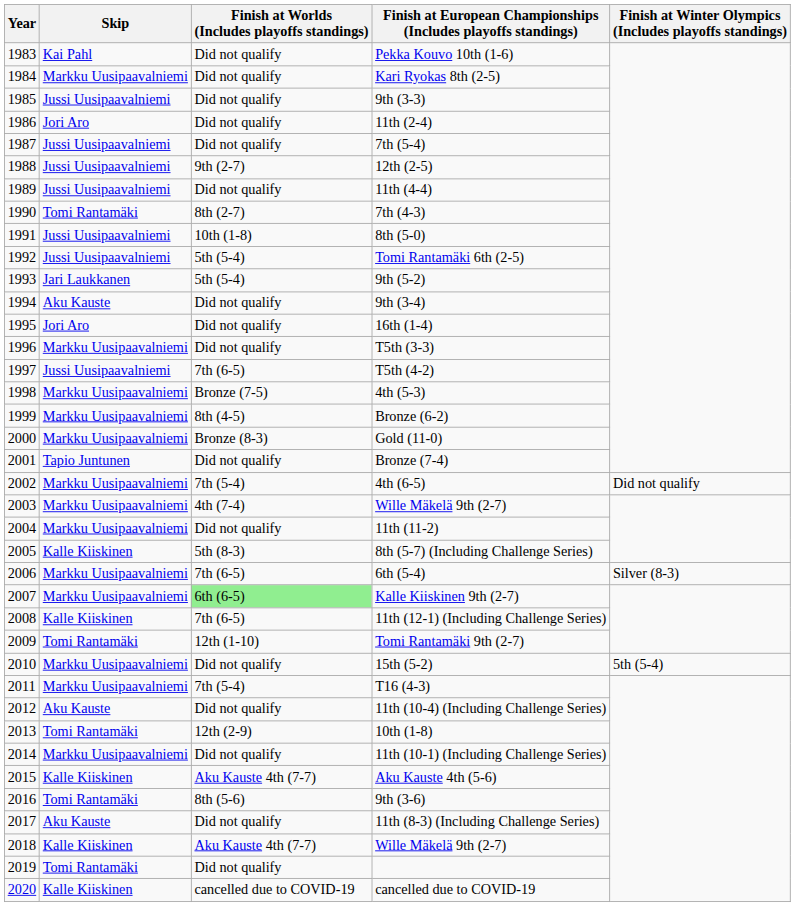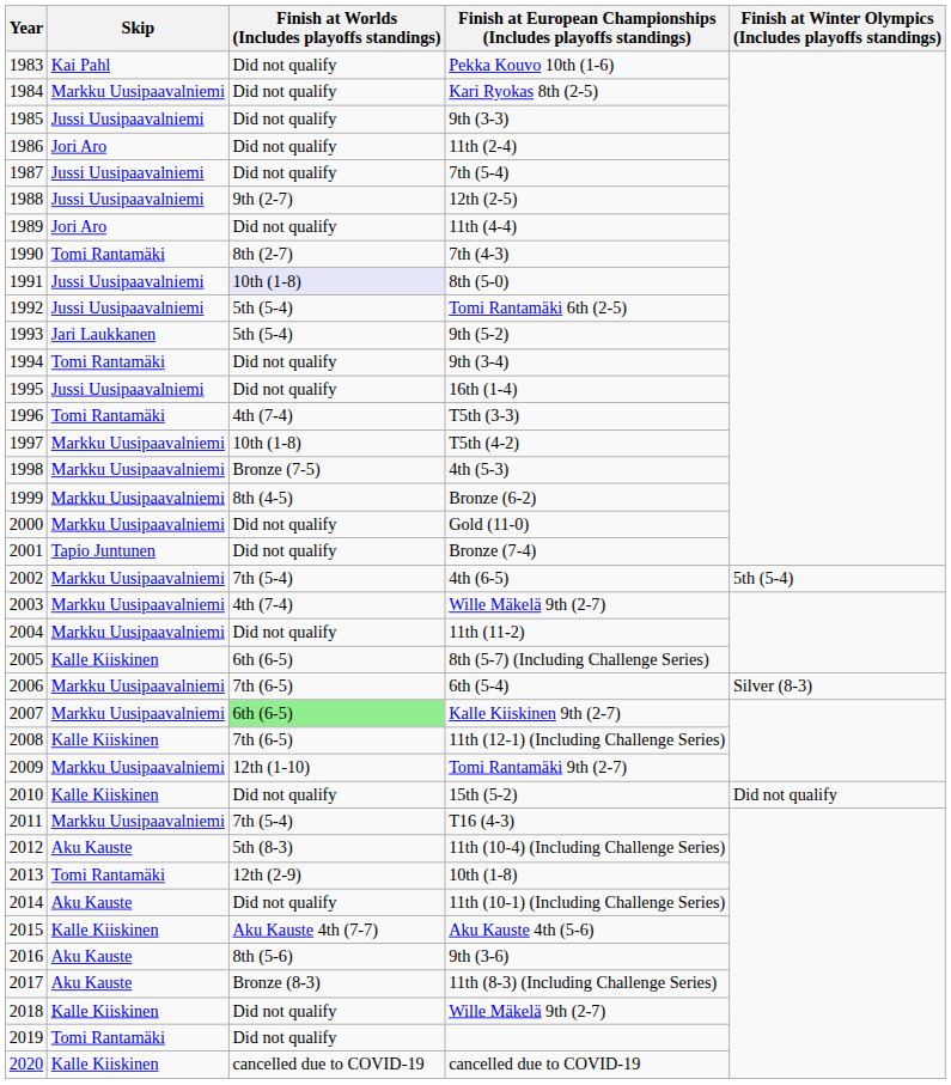 <table class="wikitable" border="1">
 <tr>
 <th>Year</th>
 <th>Skip</th>
 <th>Finish at Worlds<br>(Includes playoffs standings)</th>
 <th>Finish at European Championships<br>(Includes playoffs standings)</th>
 <th>Finish at Winter Olympics<br>(Includes playoffs standings)</th>
 </tr>
 <tr>
 <td>1983</td>
 <td><a href='#'>Kai Pahl</a></td>
 <td>Did not qualify</td>
 <td><a href='#'>Pekka Kouvo</a> 10th (1-6)</td>
 </tr>
 <tr>
 <td>1984</td>
 <td><a href='#'>Markku Uusipaavalniemi</a></td>
 <td>Did not qualify</td>
 <td><a href='#'>Kari Ryokas</a> 8th (2-5)</td>
 </tr>
 <tr>
 <td>1985</td>
 <td><a href='#'>Jussi Uusipaavalniemi</a></td>
 <td>Did not qualify</td>
 <td>9th (3-3)</td>
 </tr>
 <tr>
 <td>1986</td>
 <td><a href='#'>Jori Aro</a></td>
 <td>Did not qualify</td>
 <td>11th (2-4)</td>
 </tr>
 <tr>
 <td>1987</td>
 <td><a href='#'>Jussi Uusipaavalniemi</a></td>
 <td>Did not qualify</td>
 <td>7th (5-4)</td>
 </tr>
 <tr>
 <td>1988</td>
 <td><a href='#'>Jussi Uusipaavalniemi</a></td>
 <td>9th (2-7)</td>
 <td>12th (2-5)</td>
 </tr>
 <tr>
 <td>1989</td>
-<td><a href='#'>Jussi Uusipaavalniemi</a></td>
+<td><a href='#'>Jori Aro</a></td>
 <td>Did not qualify</td>
 <td>11th (4-4)</td>
 </tr>
 <tr>
 <td>1990</td>
 <td><a href='#'>Tomi Rantamäki</a></td>
 <td>8th (2-7)</td>
 <td>7th (4-3)</td>
 </tr>
 <tr>
 <td>1991</td>
 <td><a href='#'>Jussi Uusipaavalniemi</a></td>
-<td>10th (1-8)</td>
+<td style="background: lavender;">10th (1-8)</td>
 <td>8th (5-0)</td>
 </tr>
 <tr>
 <td>1992</td>
 <td><a href='#'>Jussi Uusipaavalniemi</a></td>
 <td>5th (5-4)</td>
 <td><a href='#'>Tomi Rantamäki</a> 6th (2-5)</td>
 </tr>
 <tr>
 <td>1993</td>
 <td><a href='#'>Jari Laukkanen</a></td>
 <td>5th (5-4)</td>
 <td>9th (5-2)</td>
 </tr>
 <tr>
 <td>1994</td>
-<td><a href='#'>Aku Kauste</a></td>
+<td><a href='#'>Tomi Rantamäki</a></td>
 <td>Did not qualify</td>
 <td>9th (3-4)</td>
 </tr>
 <tr>
 <td>1995</td>
-<td><a href='#'>Jori Aro</a></td>
+<td><a href='#'>Jussi Uusipaavalniemi</a></td>
 <td>Did not qualify</td>
 <td>16th (1-4)</td>
 </tr>
 <tr>
 <td>1996</td>
-<td><a href='#'>Markku Uusipaavalniemi</a></td>
-<td>Did not qualify</td>
+<td><a href='#'>Tomi Rantamäki</a></td>
+<td>4th (7-4)</td>
 <td>T5th (3-3)</td>
 </tr>
 <tr>
 <td>1997</td>
-<td><a href='#'>Jussi Uusipaavalniemi</a></td>
-<td>7th (6-5)</td>
+<td><a href='#'>Markku Uusipaavalniemi</a></td>
+<td>10th (1-8)</td>
 <td>T5th (4-2)</td>
 </tr>
 <tr>
 <td>1998</td>
 <td><a href='#'>Markku Uusipaavalniemi</a></td>
 <td>Bronze (7-5)</td>
 <td>4th (5-3)</td>
 </tr>
 <tr>
 <td>1999</td>
 <td><a href='#'>Markku Uusipaavalniemi</a></td>
 <td>8th (4-5)</td>
 <td>Bronze (6-2)</td>
 </tr>
 <tr>
 <td>2000</td>
 <td><a href='#'>Markku Uusipaavalniemi</a></td>
-<td>Bronze (8-3)</td>
+<td>Did not qualify</td>
 <td>Gold (11-0)</td>
 </tr>
 <tr>
 <td>2001</td>
 <td><a href='#'>Tapio Juntunen</a></td>
 <td>Did not qualify</td>
 <td>Bronze (7-4)</td>
 </tr>
 <tr>
 <td>2002</td>
 <td><a href='#'>Markku Uusipaavalniemi</a></td>
 <td>7th (5-4)</td>
 <td>4th (6-5)</td>
-<td>Did not qualify</td>
+<td>5th (5-4)</td>
 </tr>
 <tr>
 <td>2003</td>
 <td><a href='#'>Markku Uusipaavalniemi</a></td>
 <td>4th (7-4)</td>
 <td><a href='#'>Wille Mäkelä</a> 9th (2-7)</td>
 </tr>
 <tr>
 <td>2004</td>
 <td><a href='#'>Markku Uusipaavalniemi</a></td>
 <td>Did not qualify</td>
 <td>11th (11-2)</td>
 </tr>
 <tr>
 <td>2005</td>
 <td><a href='#'>Kalle Kiiskinen</a></td>
-<td>5th (8-3)</td>
+<td>6th (6-5)</td>
 <td>8th (5-7) (Including Challenge Series)</td>
 </tr>
 <tr>
 <td>2006</td>
 <td><a href='#'>Markku Uusipaavalniemi</a></td>
 <td>7th (6-5)</td>
 <td>6th (5-4)</td>
 <td>Silver (8-3)</td>
 </tr>
 <tr>
 <td>2007</td>
 <td><a href='#'>Markku Uusipaavalniemi</a></td>
 <td style="background: lightgreen;">6th (6-5)</td>
 <td><a href='#'>Kalle Kiiskinen</a> 9th (2-7)</td>
 </tr>
 <tr>
 <td>2008</td>
 <td><a href='#'>Kalle Kiiskinen</a></td>
 <td>7th (6-5)</td>
 <td>11th (12-1) (Including Challenge Series)</td>
 </tr>
 <tr>
 <td>2009</td>
-<td><a href='#'>Tomi Rantamäki</a></td>
+<td><a href='#'>Markku Uusipaavalniemi</a></td>
 <td>12th (1-10)</td>
 <td><a href='#'>Tomi Rantamäki</a> 9th (2-7)</td>
 </tr>
 <tr>
 <td>2010</td>
-<td><a href='#'>Markku Uusipaavalniemi</a></td>
+<td><a href='#'>Kalle Kiiskinen</a></td>
 <td>Did not qualify</td>
 <td>15th (5-2)</td>
-<td>5th (5-4)</td>
+<td>Did not qualify</td>
 </tr>
 <tr>
 <td>2011</td>
 <td><a href='#'>Markku Uusipaavalniemi</a></td>
 <td>7th (5-4)</td>
 <td>T16 (4-3)</td>
 </tr>
 <tr>
 <td>2012</td>
 <td><a href='#'>Aku Kauste</a></td>
-<td>Did not qualify</td>
+<td>5th (8-3)</td>
 <td>11th (10-4) (Including Challenge Series)</td>
 </tr>
 <tr>
 <td>2013</td>
 <td><a href='#'>Tomi Rantamäki</a></td>
 <td>12th (2-9)</td>
 <td>10th (1-8)</td>
 </tr>
 <tr>
 <td>2014</td>
-<td><a href='#'>Markku Uusipaavalniemi</a></td>
+<td><a href='#'>Aku Kauste</a></td>
 <td>Did not qualify</td>
 <td>11th (10-1) (Including Challenge Series)</td>
 </tr>
 <tr>
 <td>2015</td>
 <td><a href='#'>Kalle Kiiskinen</a></td>
 <td><a href='#'>Aku Kauste</a> 4th (7-7)</td>
 <td><a href='#'>Aku Kauste</a> 4th (5-6)</td>
 </tr>
 <tr>
 <td>2016</td>
-<td><a href='#'>Tomi Rantamäki</a></td>
+<td><a href='#'>Aku Kauste</a></td>
 <td>8th (5-6)</td>
 <td>9th (3-6)</td>
 </tr>
 <tr>
 <td>2017</td>
 <td><a href='#'>Aku Kauste</a></td>
-<td>Did not qualify</td>
+<td>Bronze (8-3)</td>
 <td>11th (8-3) (Including Challenge Series)</td>
 </tr>
 <tr>
 <td>2018</td>
 <td><a href='#'>Kalle Kiiskinen</a></td>
-<td><a href='#'>Aku Kauste</a> 4th (7-7)</td>
+<td>Did not qualify</td>
 <td><a href='#'>Wille Mäkelä</a> 9th (2-7)</td>
 </tr>
 <tr>
 <td>2019</td>
 <td><a href='#'>Tomi Rantamäki</a></td>
 <td>Did not qualify</td>
 <td></td>
 </tr>
 <tr>
 <td><a href='#'>2020</a></td>
 <td><a href='#'>Kalle Kiiskinen</a></td>
 <td>cancelled due to COVID-19</td>
 <td>cancelled due to COVID-19</td>
 </tr>
 </table>
